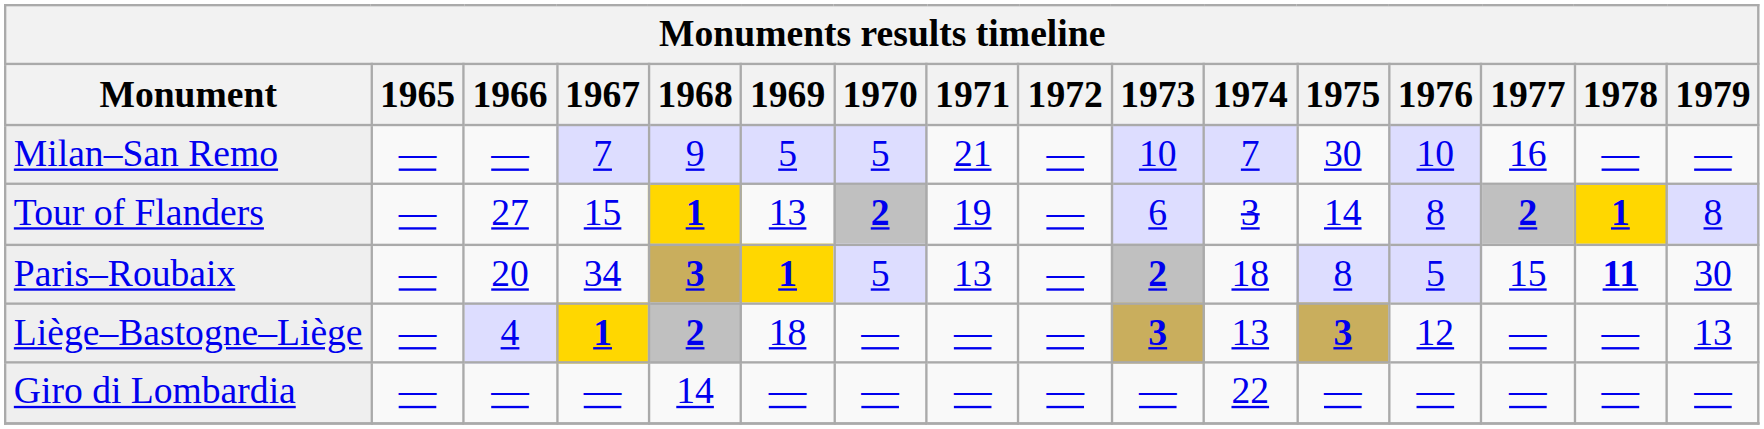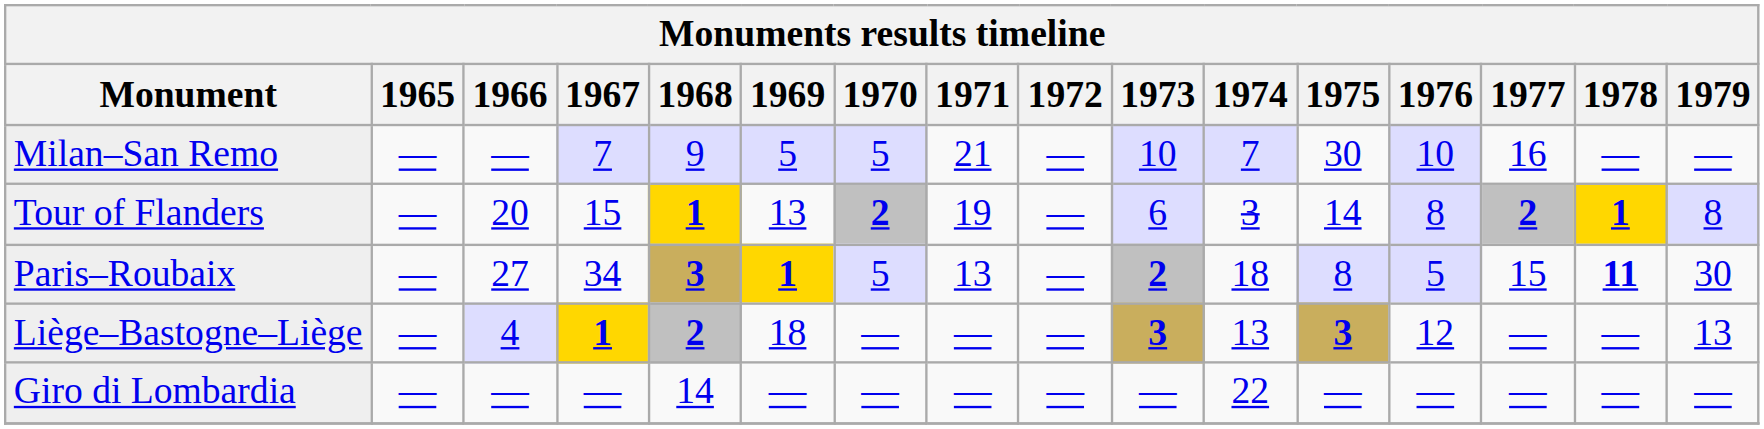 <table class="wikitable">
 <tr>
 <th scope="col" colspan=19 align=center>Monuments results timeline</th>
 </tr>
 <tr>
 <th>Monument</th>
 <th scope="col">1965</th>
 <th scope="col">1966</th>
 <th scope="col">1967</th>
 <th scope="col">1968</th>
 <th scope="col">1969</th>
 <th scope="col">1970</th>
 <th scope="col">1971</th>
 <th scope="col">1972</th>
 <th scope="col">1973</th>
 <th scope="col">1974</th>
 <th scope="col">1975</th>
 <th scope="col">1976</th>
 <th scope="col">1977</th>
 <th scope="col">1978</th>
 <th scope="col">1979</th>
 </tr>
 <tr style="text-align:center;">
 <td style="text-align:left; background:#efefef;"><a href='#'>Milan–San Remo</a></td>
 <td><a href='#'>—</a></td>
 <td><a href='#'>—</a></td>
 <td style="background:#ddddff;"><a href='#'>7</a></td>
 <td style="background:#ddddff;"><a href='#'>9</a></td>
 <td style="background:#ddddff;"><a href='#'>5</a></td>
 <td style="background:#ddddff;"><a href='#'>5</a></td>
 <td><a href='#'>21</a></td>
 <td><a href='#'>—</a></td>
 <td style="background:#ddddff;"><a href='#'>10</a></td>
 <td style="background:#ddddff;"><a href='#'>7</a></td>
 <td><a href='#'>30</a></td>
 <td style="background:#ddddff;"><a href='#'>10</a></td>
 <td><a href='#'>16</a></td>
 <td><a href='#'>—</a></td>
 <td><a href='#'>—</a></td>
 </tr>
 <tr style="text-align:center;">
 <td style="text-align:left; background:#efefef;"><a href='#'>Tour of Flanders</a></td>
 <td><a href='#'>—</a></td>
-<td><a href='#'>27</a></td>
+<td><a href='#'>20</a></td>
 <td><a href='#'>15</a></td>
 <td style="background:gold;"><a href='#'><strong>1</strong></a></td>
 <td><a href='#'>13</a></td>
 <td style="background:#C0C0C0;"><a href='#'><strong>2</strong></a></td>
 <td><a href='#'>19</a></td>
 <td><a href='#'>—</a></td>
 <td style="background:#ddddff;"><a href='#'>6</a></td>
 <td><a href='#'><s>3</s></a></td>
 <td><a href='#'>14</a></td>
 <td style="background:#ddddff;"><a href='#'>8</a></td>
 <td style="background:#C0C0C0;"><a href='#'><strong>2</strong></a></td>
 <td style="background:gold;"><a href='#'><strong>1</strong></a></td>
 <td style="background:#ddddff;"><a href='#'>8</a></td>
 </tr>
 <tr style="text-align:center;">
 <td style="text-align:left; background:#efefef;"><a href='#'>Paris–Roubaix</a></td>
 <td><a href='#'>—</a></td>
-<td><a href='#'>20</a></td>
+<td><a href='#'>27</a></td>
 <td><a href='#'>34</a></td>
 <td style="background:#C9AE5D;"><a href='#'><strong>3</strong></a></td>
 <td style="background:gold;"><a href='#'><strong>1</strong></a></td>
 <td style="background:#ddddff;"><a href='#'>5</a></td>
 <td><a href='#'>13</a></td>
 <td><a href='#'>—</a></td>
 <td style="background:#C0C0C0;"><a href='#'><strong>2</strong></a></td>
 <td><a href='#'>18</a></td>
 <td style="background:#ddddff;"><a href='#'>8</a></td>
 <td style="background:#ddddff;"><a href='#'>5</a></td>
 <td><a href='#'>15</a></td>
 <td><strong><a href='#'>11</a></strong></td>
 <td><a href='#'>30</a></td>
 </tr>
 <tr style="text-align:center;">
 <td style="text-align:left; background:#efefef;"><a href='#'>Liège–Bastogne–Liège</a></td>
 <td><a href='#'>—</a></td>
 <td style="background:#ddddff;"><a href='#'>4</a></td>
 <td style="background:gold;"><a href='#'><strong>1</strong></a></td>
 <td style="background:#C0C0C0;"><a href='#'><strong>2</strong></a></td>
 <td><a href='#'>18</a></td>
 <td><a href='#'>—</a></td>
 <td><a href='#'>—</a></td>
 <td><a href='#'>—</a></td>
 <td style="background:#C9AE5D;"><a href='#'><strong>3</strong></a></td>
 <td><a href='#'>13</a></td>
 <td style="background:#C9AE5D;"><a href='#'><strong>3</strong></a></td>
 <td><a href='#'>12</a></td>
 <td><a href='#'>—</a></td>
 <td><a href='#'>—</a></td>
 <td><a href='#'>13</a></td>
 </tr>
 <tr style="text-align:center;">
 <td style="text-align:left; background:#efefef;"><a href='#'>Giro di Lombardia</a></td>
 <td><a href='#'>—</a></td>
 <td><a href='#'>—</a></td>
 <td><a href='#'>—</a></td>
 <td><a href='#'>14</a></td>
 <td><a href='#'>—</a></td>
 <td><a href='#'>—</a></td>
 <td><a href='#'>—</a></td>
 <td><a href='#'>—</a></td>
 <td><a href='#'>—</a></td>
 <td><a href='#'>22</a></td>
 <td><a href='#'>—</a></td>
 <td><a href='#'>—</a></td>
 <td><a href='#'>—</a></td>
 <td><a href='#'>—</a></td>
 <td><a href='#'>—</a></td>
 </tr>
 <tr>
 </tr>
 </table>
